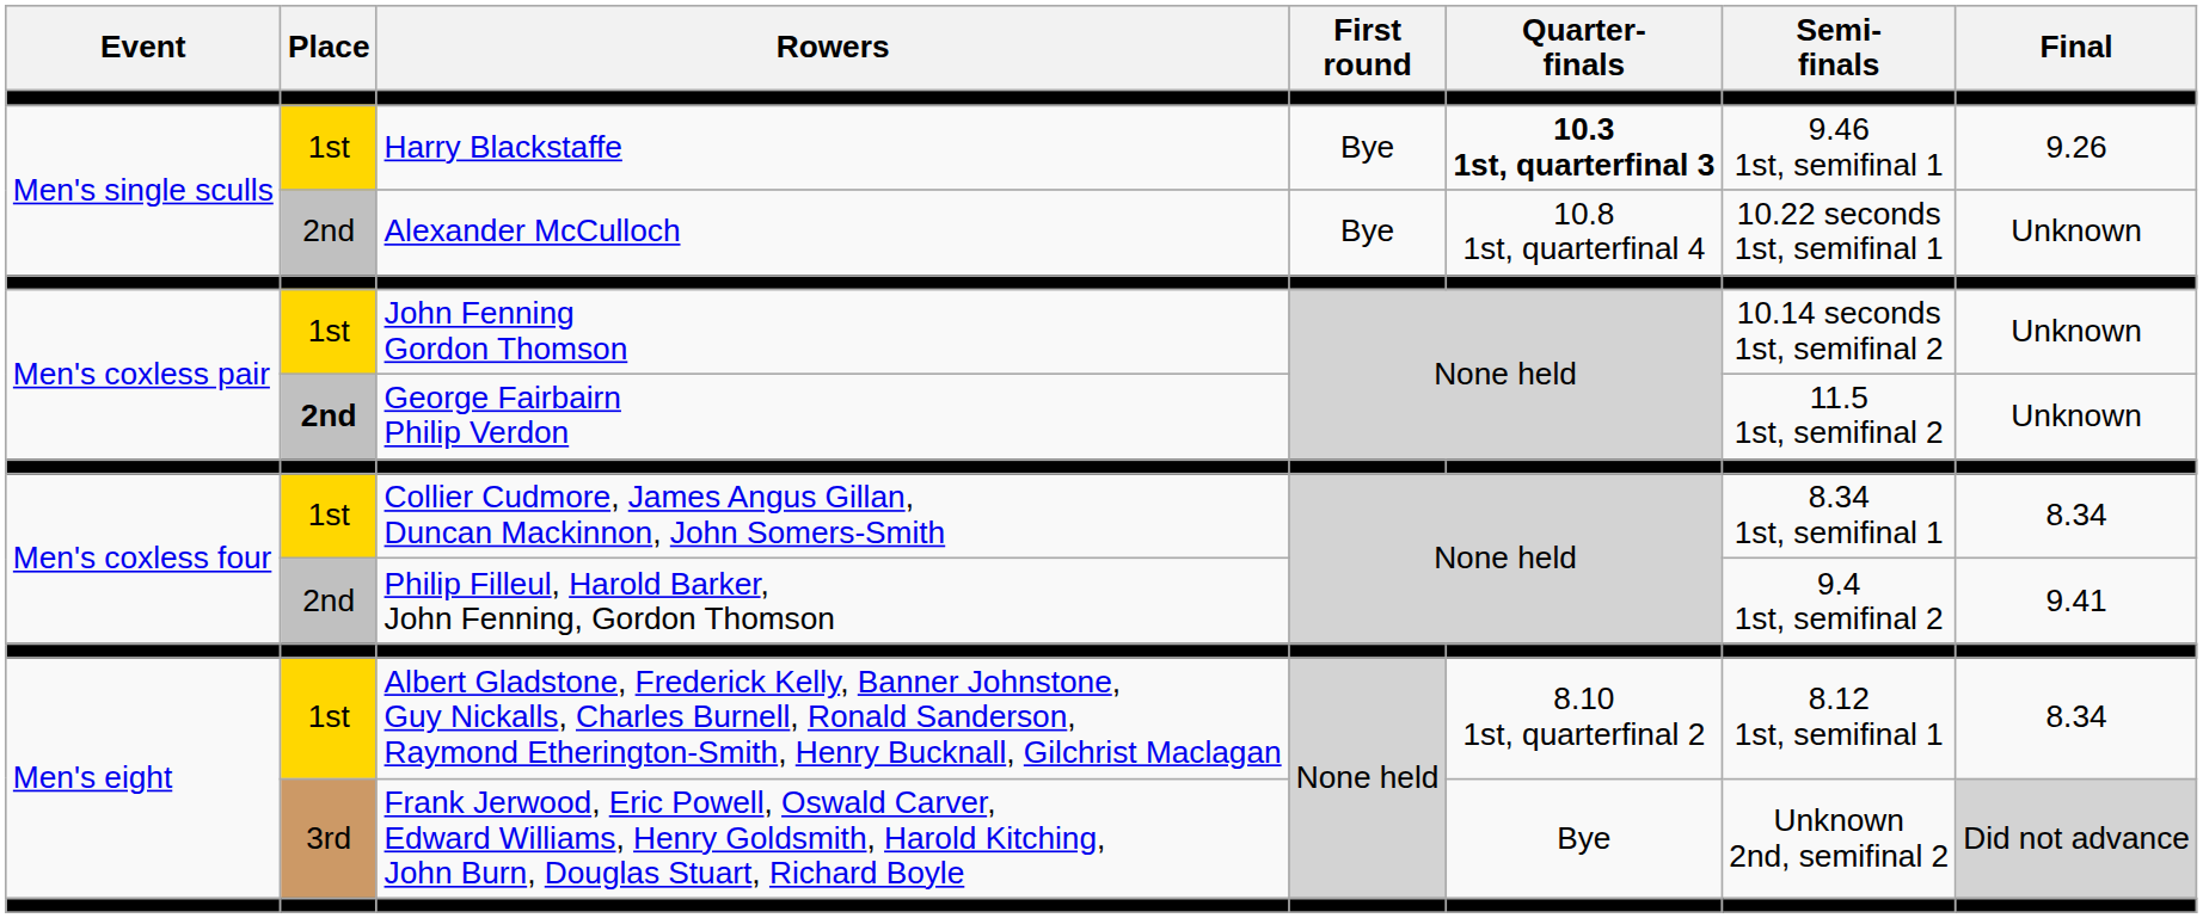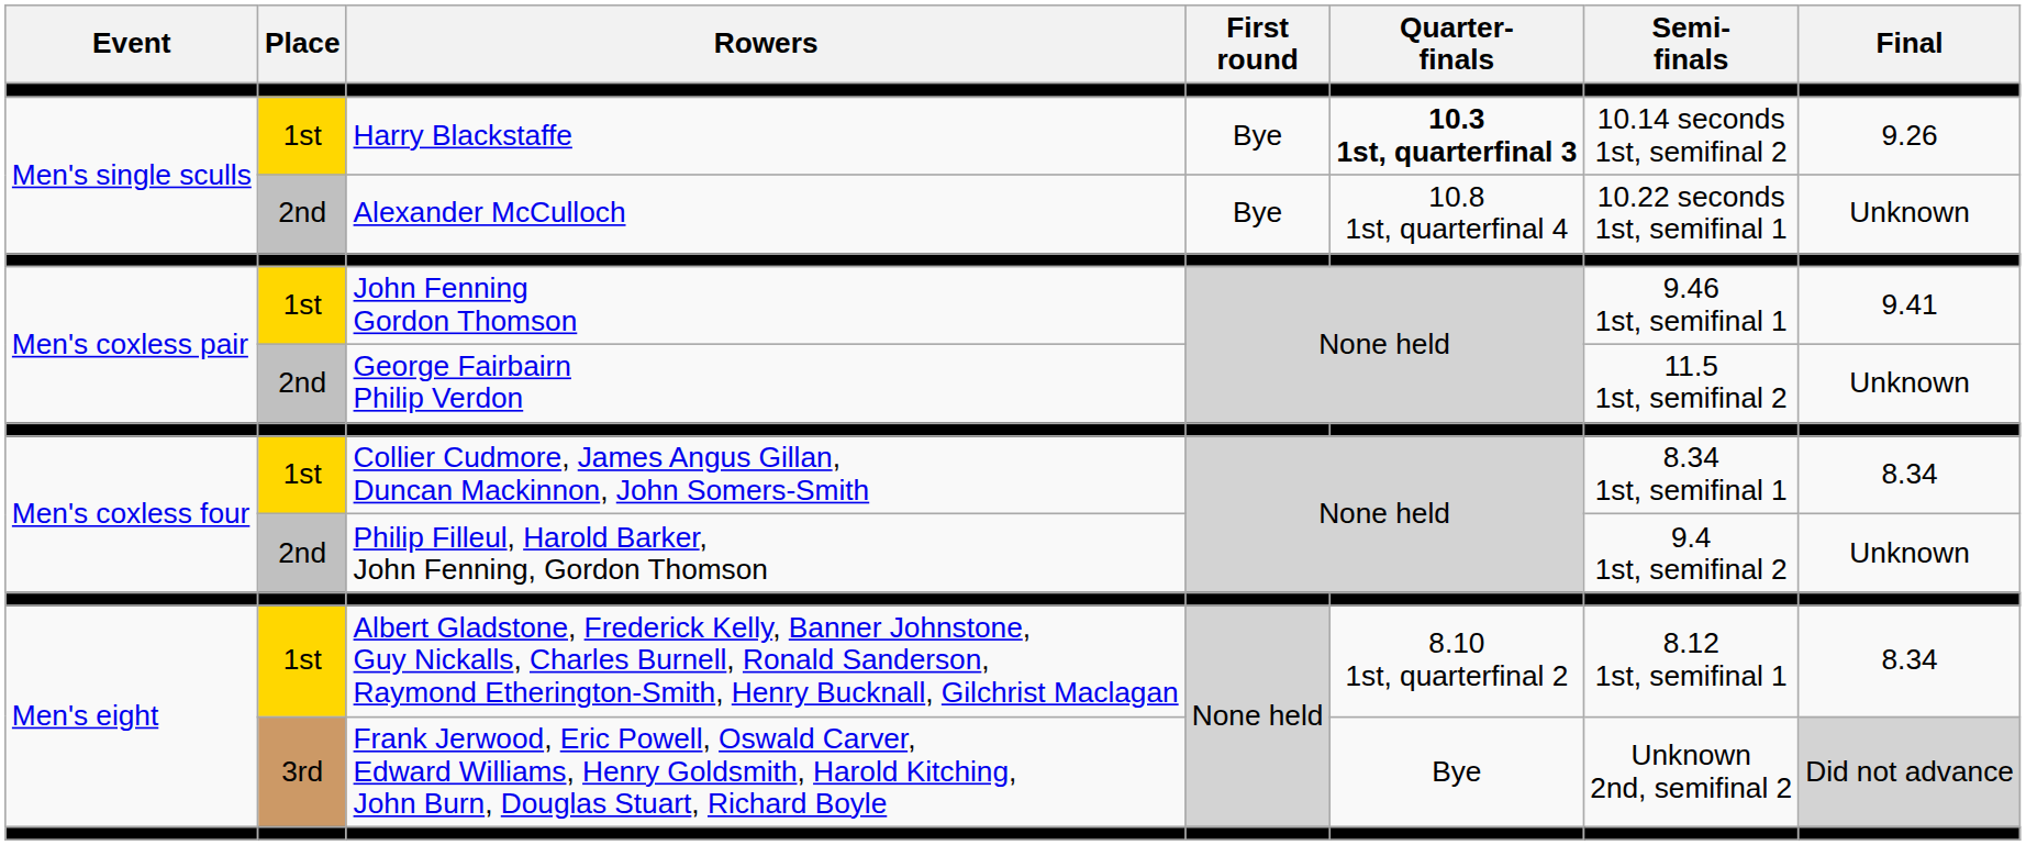 <table class=wikitable>
 <tr>
 <th>Event</th>
 <th>Place</th>
 <th>Rowers</th>
 <th>First <br> round</th>
 <th>Quarter-<br>finals</th>
 <th>Semi-<br>finals</th>
 <th>Final</th>
 </tr>
 <tr bgcolor=black>
 <td></td>
 <td></td>
 <td></td>
 <td></td>
 <td></td>
 <td></td>
 <td></td>
 </tr>
 <tr align=center>
 <td rowspan=2 align=left><a href='#'>Men's single sculls</a></td>
 <td bgcolor=gold>1st</td>
 <td align=left><a href='#'>Harry Blackstaffe</a></td>
 <td>Bye</td>
 <td><strong>10.3 <br> 1st, quarterfinal 3</strong></td>
-<td>9.46 <br> 1st, semifinal 1</td>
+<td>10.14 seconds <br> 1st, semifinal 2</td>
 <td>9.26</td>
 </tr>
 <tr align=center>
 <td bgcolor=silver>2nd</td>
 <td align=left><a href='#'>Alexander McCulloch</a></td>
 <td>Bye</td>
 <td>10.8 <br> 1st, quarterfinal 4</td>
 <td>10.22 seconds <br> 1st, semifinal 1</td>
 <td>Unknown</td>
 </tr>
 <tr bgcolor=black>
 <td></td>
 <td></td>
 <td></td>
 <td></td>
 <td></td>
 <td></td>
 <td></td>
 </tr>
 <tr align=center>
 <td rowspan=2 align=left><a href='#'>Men's coxless pair</a></td>
 <td bgcolor=gold>1st</td>
 <td align=left><a href='#'>John Fenning</a> <br> <a href='#'>Gordon Thomson</a></td>
 <td rowspan=2 colspan=2 bgcolor=lightgray>None held</td>
-<td>10.14 seconds <br> 1st, semifinal 2</td>
-<td>Unknown</td>
+<td>9.46 <br> 1st, semifinal 1</td>
+<td>9.41</td>
 </tr>
 <tr align=center>
-<td bgcolor=silver><strong>2nd</strong></td>
+<td bgcolor=silver>2nd</td>
 <td align=left><a href='#'>George Fairbairn</a> <br> <a href='#'>Philip Verdon</a></td>
 <td>11.5 <br> 1st, semifinal 2</td>
 <td>Unknown</td>
 </tr>
 <tr bgcolor=black>
 <td></td>
 <td></td>
 <td></td>
 <td></td>
 <td></td>
 <td></td>
 <td></td>
 </tr>
 <tr align=center>
 <td rowspan=2 align=left><a href='#'>Men's coxless four</a></td>
 <td bgcolor=gold>1st</td>
 <td align=left><a href='#'>Collier Cudmore</a>, <a href='#'>James Angus Gillan</a>, <br> <a href='#'>Duncan Mackinnon</a>, <a href='#'>John Somers-Smith</a></td>
 <td colspan=2 rowspan=2 bgcolor=lightgray>None held</td>
 <td>8.34 <br> 1st, semifinal 1</td>
 <td>8.34</td>
 </tr>
 <tr align=center>
 <td bgcolor=silver>2nd</td>
 <td align=left><a href='#'>Philip Filleul</a>, <a href='#'>Harold Barker</a>, <br> John Fenning, Gordon Thomson</td>
 <td>9.4 <br> 1st, semifinal 2</td>
-<td>9.41</td>
+<td>Unknown</td>
 </tr>
 <tr bgcolor=black>
 <td></td>
 <td></td>
 <td></td>
 <td></td>
 <td></td>
 <td></td>
 <td></td>
 </tr>
 <tr align=center>
 <td rowspan=2 align=left><a href='#'>Men's eight</a></td>
 <td bgcolor=gold>1st</td>
 <td align=left><a href='#'>Albert Gladstone</a>, <a href='#'>Frederick Kelly</a>, <a href='#'>Banner Johnstone</a>, <br> <a href='#'>Guy Nickalls</a>, <a href='#'>Charles Burnell</a>, <a href='#'>Ronald Sanderson</a>, <br> <a href='#'>Raymond Etherington-Smith</a>, <a href='#'>Henry Bucknall</a>, <a href='#'>Gilchrist Maclagan</a></td>
 <td rowspan=2 bgcolor=lightgray>None held</td>
 <td>8.10 <br> 1st, quarterfinal 2</td>
 <td>8.12 <br> 1st, semifinal 1</td>
 <td>8.34</td>
 </tr>
 <tr align=center>
 <td bgcolor=cc9966>3rd</td>
 <td align=left><a href='#'>Frank Jerwood</a>, <a href='#'>Eric Powell</a>, <a href='#'>Oswald Carver</a>, <br> <a href='#'>Edward Williams</a>, <a href='#'>Henry Goldsmith</a>, <a href='#'>Harold Kitching</a>, <br> <a href='#'>John Burn</a>, <a href='#'>Douglas Stuart</a>, <a href='#'>Richard Boyle</a></td>
 <td>Bye</td>
 <td>Unknown <br> 2nd, semifinal 2</td>
 <td bgcolor=lightgray>Did not advance</td>
 </tr>
 <tr bgcolor=black>
 <td></td>
 <td></td>
 <td></td>
 <td></td>
 <td></td>
 <td></td>
 <td></td>
 </tr>
 </table>
